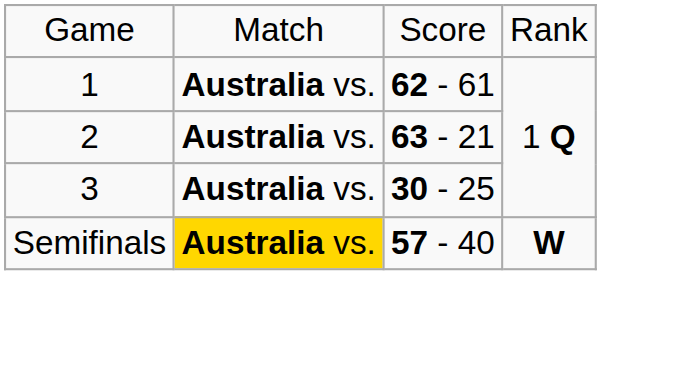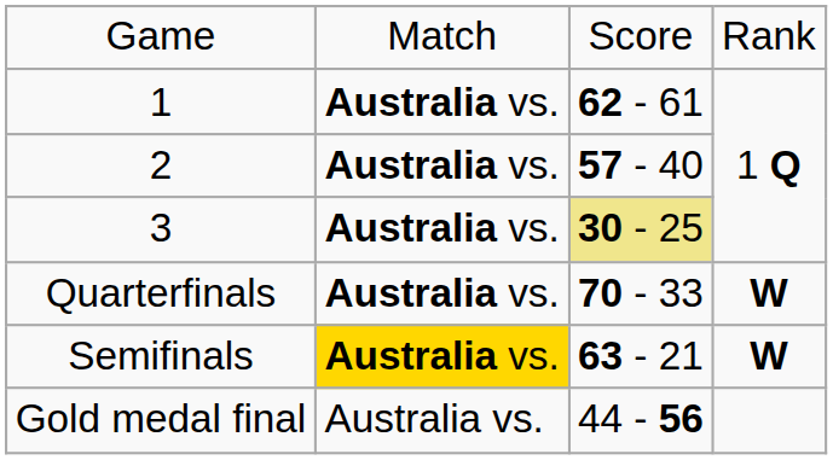 <table class="wikitable">
 <tr>
 <td style="text-align:center;">Game</td>
 <td style="text-align:center;">Match</td>
 <td style="text-align:center;">Score</td>
 <td style="text-align:center;">Rank</td>
 </tr>
 <tr>
 <td style="text-align:center;">1</td>
 <td><strong>Australia</strong> vs. </td>
 <td style="text-align:center;"><strong>62</strong> - 61</td>
 <td rowspan="3" style="text-align:center;">1 <strong>Q</strong></td>
 </tr>
 <tr>
 <td style="text-align:center;">2</td>
 <td><strong>Australia</strong> vs. </td>
-<td style="text-align:center;"><strong>63</strong> - 21</td>
+<td style="text-align:center;"><strong>57</strong> - 40</td>
 </tr>
 <tr>
 <td style="text-align:center;">3</td>
 <td><strong>Australia</strong> vs. </td>
-<td style="text-align:center;"><strong>30</strong> - 25</td>
+<td style="background: khaki; text-align:center;"><strong>30</strong> - 25</td>
+</tr>
+<tr>
+<td style="text-align:center;">Quarterfinals</td>
+<td><strong>Australia</strong> vs. </td>
+<td style="text-align:center;"><strong>70</strong> - 33</td>
+<td style="text-align:center;"><strong>W</strong></td>
 </tr>
 <tr>
 <td style="text-align:center;">Semifinals</td>
 <td style="background: gold;"><strong>Australia</strong> vs. </td>
-<td style="text-align:center;"><strong>57</strong> - 40</td>
+<td style="text-align:center;"><strong>63</strong> - 21</td>
 <td style="text-align:center;"><strong>W</strong></td>
 </tr>
+<tr>
+<td style="text-align:center;">Gold medal final</td>
+<td>Australia vs. <strong></strong></td>
+<td style="text-align:center;">44 - <strong>56</strong></td>
+<td style="text-align:center;"></td>
+</tr>
 </table>
